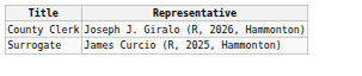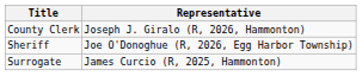 <table class="wikitable sortable">
 <tr>
 <th>Title</th>
 <th>Representative</th>
 </tr>
 <tr>
 <td>County Clerk</td>
 <td>Joseph J. Giralo (R, 2026, Hammonton)</td>
 </tr>
 <tr>
+<td>Sheriff</td>
+<td>Joe O'Donoghue (R, 2026, Egg Harbor Township)</td>
+</tr>
+<tr>
 <td>Surrogate</td>
 <td>James Curcio (R, 2025, Hammonton)</td>
 </tr>
 </table>
